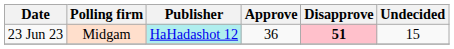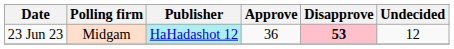 <table class="wikitable sortable" style="text-align:center; font-size:90%; line-height:13px">
 <tr>
 <th>Date</th>
 <th>Polling firm</th>
 <th>Publisher</th>
 <th>Approve</th>
 <th>Disapprove</th>
 <th>Undecided</th>
 </tr>
 <tr>
 <td data-sort-value=2023-06-23>23 Jun 23</td>
 <td style=background:#FFDFCC>Midgam</td>
 <td style="background: paleturquoise;"><a href='#'>HaHadashot 12</a></td>
 <td>36</td>
-<td style=background:pink><strong>51</strong></td>
-<td>15</td>
+<td style=background:pink><strong>53</strong></td>
+<td>12</td>
 </tr>
 <tr>
 </tr>
 </table>
